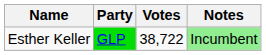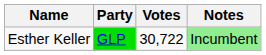 <table class="wikitable">
 <tr>
 <th>Name</th>
 <th>Party</th>
 <th>Votes</th>
 <th>Notes</th>
 </tr>
 <tr>
 <td>Esther Keller</td>
 <td style="background:#01DF01; width:30px;"><a href='#'><span>GLP</span></a></td>
-<td>38,722</td>
+<td>30,722</td>
 <td style="background: lightgreen;">Incumbent</td>
 </tr>
 </table>
